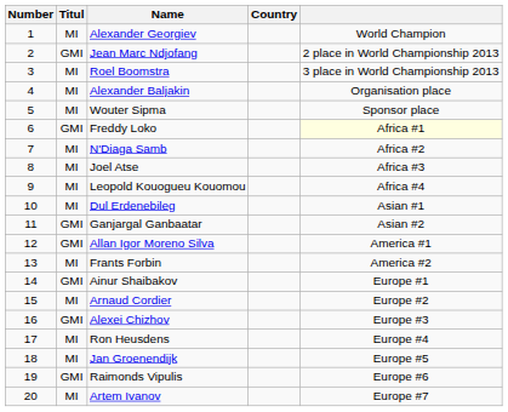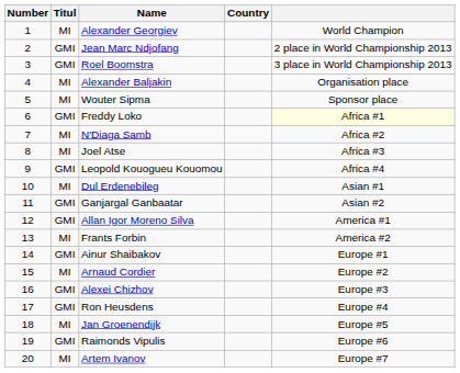 <table class=wikitable style="text-align: center;">
 <tr>
 <th>Number</th>
 <th>Titul</th>
 <th>Name</th>
 <th>Country</th>
 <th></th>
 </tr>
 <tr>
 <td>1</td>
 <td>MI</td>
 <td align="left"><a href='#'>Alexander Georgiev</a></td>
 <td align="left"></td>
 <td>World Champion</td>
 </tr>
 <tr>
 <td>2</td>
 <td>GMI</td>
 <td align="left"><a href='#'>Jean Marc Ndjofang</a></td>
 <td align="left"></td>
 <td>2 place in World Championship 2013</td>
 </tr>
 <tr>
 <td>3</td>
-<td>MI</td>
+<td>GMI</td>
 <td align="left"><a href='#'>Roel Boomstra</a></td>
 <td align="left"></td>
 <td>3 place in World Championship 2013</td>
 </tr>
 <tr>
 <td>4</td>
 <td>MI</td>
 <td align="left"><a href='#'>Alexander Baljakin</a></td>
 <td align="left"></td>
 <td>Organisation place</td>
 </tr>
 <tr>
 <td>5</td>
 <td>MI</td>
 <td align="left">Wouter Sipma</td>
 <td align="left"></td>
 <td>Sponsor place</td>
 </tr>
 <tr>
 <td>6</td>
 <td>GMI</td>
 <td align="left">Freddy Loko</td>
 <td align="left"></td>
 <td style="background: lightyellow;">Africa #1</td>
 </tr>
 <tr>
 <td>7</td>
 <td>MI</td>
 <td align="left"><a href='#'>N'Diaga Samb</a></td>
 <td align="left"></td>
 <td>Africa #2</td>
 </tr>
 <tr>
 <td>8</td>
 <td>MI</td>
 <td align="left">Joel Atse</td>
 <td align="left"></td>
 <td>Africa #3</td>
 </tr>
 <tr>
 <td>9</td>
-<td>MI</td>
+<td>GMI</td>
 <td align="left">Leopold Kouogueu Kouomou</td>
 <td align="left"></td>
 <td>Africa #4</td>
 </tr>
 <tr>
 <td>10</td>
 <td>MI</td>
 <td align="left"><a href='#'>Dul Erdenebileg</a></td>
 <td align="left"></td>
 <td>Asian #1</td>
 </tr>
 <tr>
 <td>11</td>
 <td>GMI</td>
 <td align="left">Ganjargal Ganbaatar</td>
 <td align="left"></td>
 <td>Asian #2</td>
 </tr>
 <tr>
 <td>12</td>
 <td>GMI</td>
 <td align="left"><a href='#'>Allan Igor Moreno Silva</a></td>
 <td align="left"></td>
 <td>America #1</td>
 </tr>
 <tr>
 <td>13</td>
 <td>MI</td>
 <td align="left">Frants Forbin</td>
 <td align="left"></td>
 <td>America #2</td>
 </tr>
 <tr>
 <td>14</td>
 <td>GMI</td>
 <td align="left">Ainur Shaibakov</td>
 <td align="left"></td>
 <td>Europe #1</td>
 </tr>
 <tr>
 <td>15</td>
 <td>MI</td>
 <td align="left"><a href='#'>Arnaud Cordier</a></td>
 <td align="left"></td>
 <td>Europe #2</td>
 </tr>
 <tr>
 <td>16</td>
 <td>GMI</td>
 <td align="left"><a href='#'>Alexei Chizhov</a></td>
 <td align="left"></td>
 <td>Europe #3</td>
 </tr>
 <tr>
 <td>17</td>
-<td>MI</td>
+<td>GMI</td>
 <td align="left">Ron Heusdens</td>
 <td align="left"></td>
 <td>Europe #4</td>
 </tr>
 <tr>
 <td>18</td>
 <td>MI</td>
 <td align="left"><a href='#'>Jan Groenendijk</a></td>
 <td align="left"></td>
 <td>Europe #5</td>
 </tr>
 <tr>
 <td>19</td>
 <td>GMI</td>
 <td align="left">Raimonds Vipulis</td>
 <td align="left"></td>
 <td>Europe #6</td>
 </tr>
 <tr>
 <td>20</td>
 <td>MI</td>
 <td align="left"><a href='#'>Artem Ivanov</a></td>
 <td align="left"></td>
 <td>Europe #7</td>
 </tr>
 </table>
